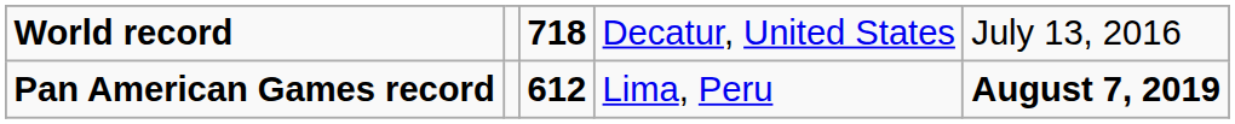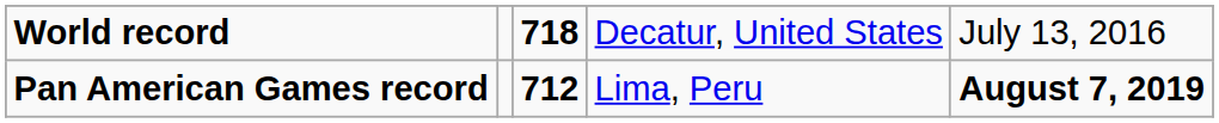 <table class="wikitable">
 <tr>
 <td><strong>World record</strong></td>
 <td></td>
 <td><strong>718</strong></td>
 <td><a href='#'>Decatur</a>, <a href='#'>United States</a></td>
 <td>July 13, 2016</td>
 </tr>
 <tr>
 <td><strong>Pan American Games record</strong></td>
 <td></td>
-<td><strong>612</strong></td>
+<td><strong>712</strong></td>
 <td><a href='#'>Lima</a>, <a href='#'>Peru</a></td>
 <td><strong>August 7, 2019</strong></td>
 </tr>
 </table>
